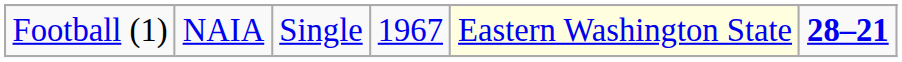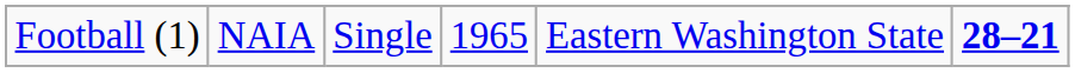 <table class="wikitable">
 <tr>
 </tr>
 <tr align="center">
 <td rowspan="1"><a href='#'>Football</a> (1)</td>
 <td rowspan="1"><a href='#'>NAIA</a></td>
 <td rowspan="1"><a href='#'>Single</a></td>
-<td><a href='#'>1967</a></td>
-<td style="background: lightyellow;"><a href='#'>Eastern Washington State</a></td>
+<td><a href='#'>1965</a></td>
+<td><a href='#'>Eastern Washington State</a></td>
 <td><strong><a href='#'>28–21</a></strong></td>
 </tr>
 </table>
